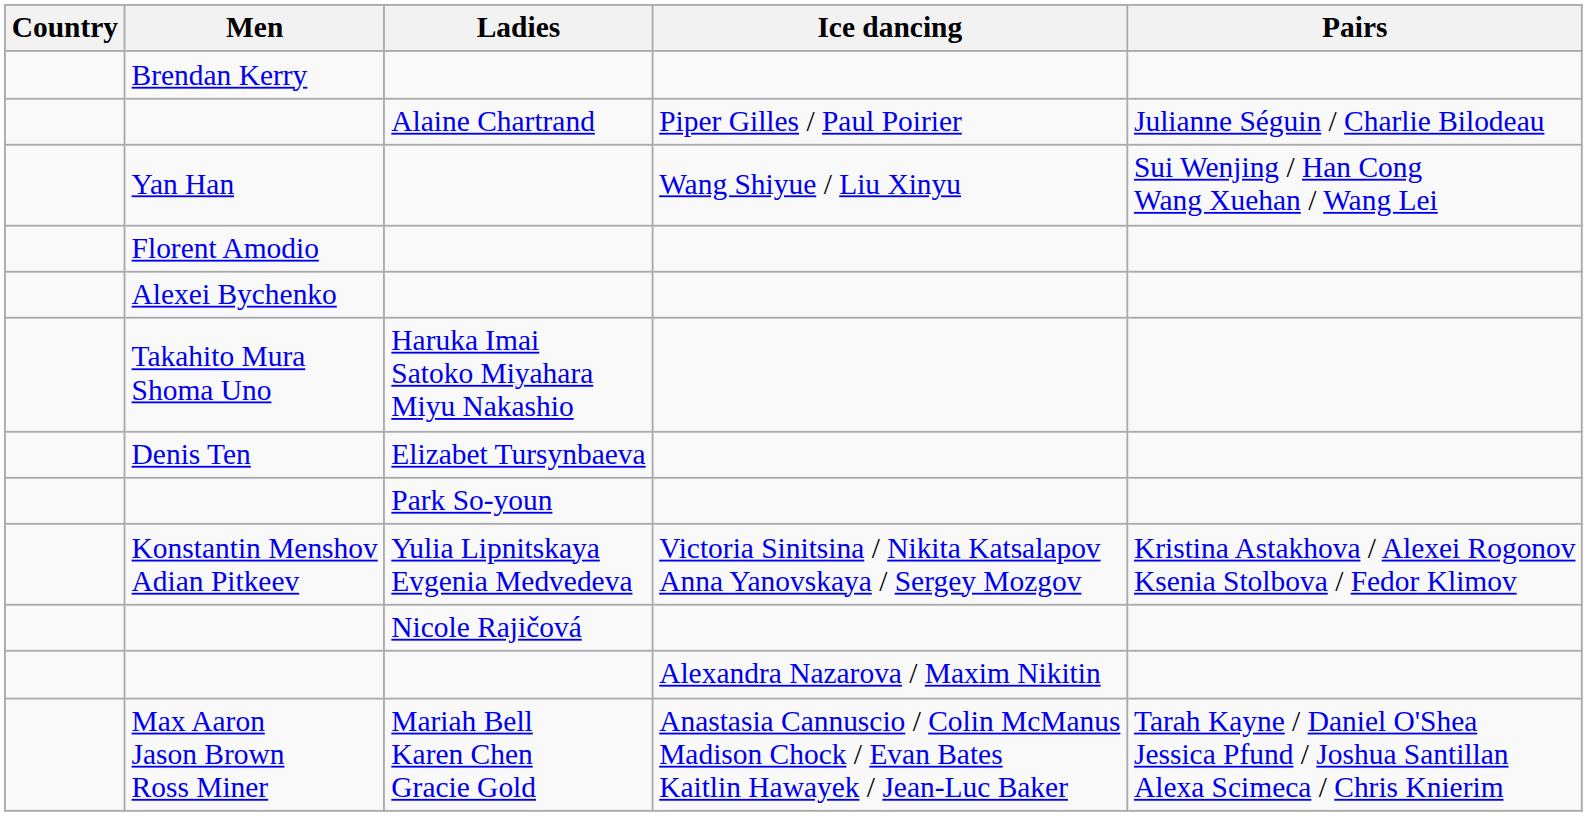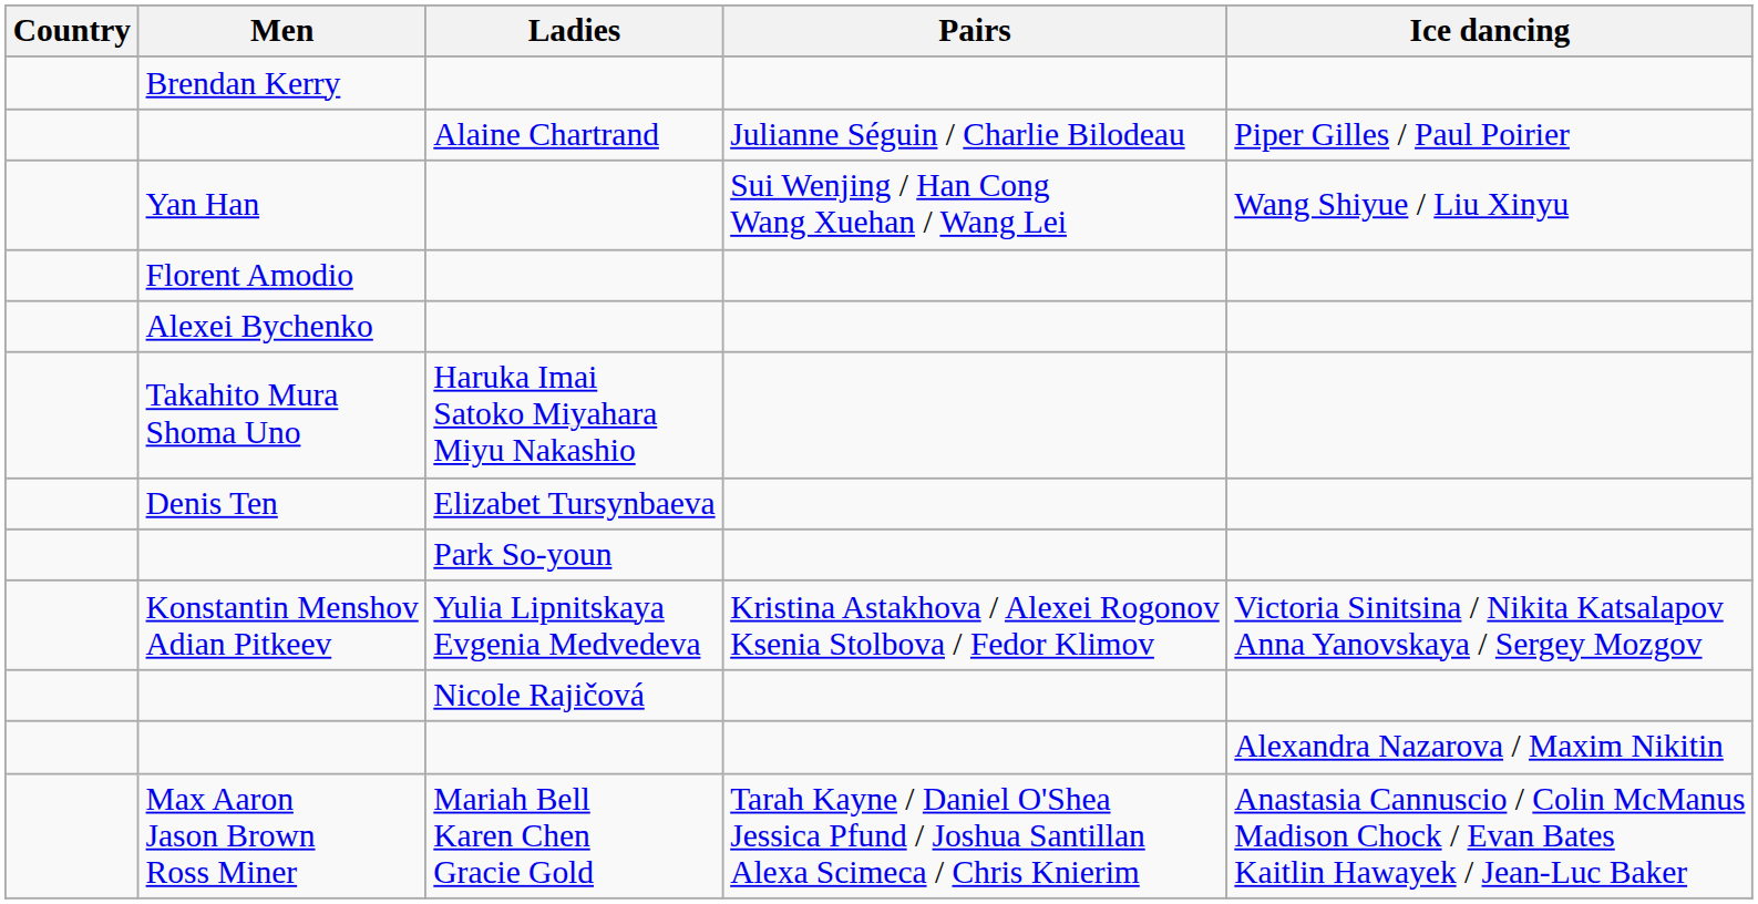 <table class="wikitable">
 <tr>
 <th>Country</th>
 <th>Men</th>
 <th>Ladies</th>
+<th>Pairs</th>
 <th>Ice dancing</th>
-<th>Pairs</th>
 </tr>
 <tr>
 <td></td>
 <td><a href='#'>Brendan Kerry</a></td>
 <td></td>
 <td></td>
 <td></td>
 </tr>
 <tr>
 <td></td>
 <td></td>
 <td><a href='#'>Alaine Chartrand</a></td>
+<td><a href='#'>Julianne Séguin</a> / <a href='#'>Charlie Bilodeau</a></td>
 <td><a href='#'>Piper Gilles</a> / <a href='#'>Paul Poirier</a></td>
-<td><a href='#'>Julianne Séguin</a> / <a href='#'>Charlie Bilodeau</a></td>
 </tr>
 <tr>
 <td></td>
 <td><a href='#'>Yan Han</a></td>
 <td></td>
+<td><a href='#'>Sui Wenjing</a> / <a href='#'>Han Cong</a> <br> <a href='#'>Wang Xuehan</a> / <a href='#'>Wang Lei</a></td>
 <td><a href='#'>Wang Shiyue</a> / <a href='#'>Liu Xinyu</a></td>
-<td><a href='#'>Sui Wenjing</a> / <a href='#'>Han Cong</a> <br> <a href='#'>Wang Xuehan</a> / <a href='#'>Wang Lei</a></td>
 </tr>
 <tr>
 <td></td>
 <td><a href='#'>Florent Amodio</a></td>
 <td></td>
 <td></td>
 <td></td>
 </tr>
 <tr>
 <td></td>
 <td><a href='#'>Alexei Bychenko</a></td>
 <td></td>
 <td></td>
 <td></td>
 </tr>
 <tr>
 <td></td>
 <td><a href='#'>Takahito Mura</a> <br> <a href='#'>Shoma Uno</a></td>
 <td><a href='#'>Haruka Imai</a> <br> <a href='#'>Satoko Miyahara</a> <br> <a href='#'>Miyu Nakashio</a></td>
 <td></td>
 <td></td>
 </tr>
 <tr>
 <td></td>
 <td><a href='#'>Denis Ten</a></td>
 <td><a href='#'>Elizabet Tursynbaeva</a></td>
 <td></td>
 <td></td>
 </tr>
 <tr>
 <td></td>
 <td></td>
 <td><a href='#'>Park So-youn</a></td>
 <td></td>
 <td></td>
 </tr>
 <tr>
 <td></td>
 <td><a href='#'>Konstantin Menshov</a> <br> <a href='#'>Adian Pitkeev</a></td>
 <td><a href='#'>Yulia Lipnitskaya</a> <br> <a href='#'>Evgenia Medvedeva</a></td>
+<td><a href='#'>Kristina Astakhova</a> / <a href='#'>Alexei Rogonov</a> <br> <a href='#'>Ksenia Stolbova</a> / <a href='#'>Fedor Klimov</a></td>
 <td><a href='#'>Victoria Sinitsina</a> / <a href='#'>Nikita Katsalapov</a> <br> <a href='#'>Anna Yanovskaya</a> / <a href='#'>Sergey Mozgov</a></td>
-<td><a href='#'>Kristina Astakhova</a> / <a href='#'>Alexei Rogonov</a> <br> <a href='#'>Ksenia Stolbova</a> / <a href='#'>Fedor Klimov</a></td>
 </tr>
 <tr>
 <td></td>
 <td></td>
 <td><a href='#'>Nicole Rajičová</a></td>
 <td></td>
 <td></td>
 </tr>
 <tr>
 <td></td>
 <td></td>
 <td></td>
+<td></td>
 <td><a href='#'>Alexandra Nazarova</a> / <a href='#'>Maxim Nikitin</a></td>
-<td></td>
 </tr>
 <tr>
 <td></td>
 <td><a href='#'>Max Aaron</a> <br> <a href='#'>Jason Brown</a> <br> <a href='#'>Ross Miner</a></td>
 <td><a href='#'>Mariah Bell</a> <br> <a href='#'>Karen Chen</a> <br> <a href='#'>Gracie Gold</a></td>
+<td><a href='#'>Tarah Kayne</a> / <a href='#'>Daniel O'Shea</a> <br> <a href='#'>Jessica Pfund</a> / <a href='#'>Joshua Santillan</a> <br> <a href='#'>Alexa Scimeca</a> / <a href='#'>Chris Knierim</a></td>
 <td><a href='#'>Anastasia Cannuscio</a> / <a href='#'>Colin McManus</a> <br> <a href='#'>Madison Chock</a> / <a href='#'>Evan Bates</a> <br> <a href='#'>Kaitlin Hawayek</a> / <a href='#'>Jean-Luc Baker</a></td>
-<td><a href='#'>Tarah Kayne</a> / <a href='#'>Daniel O'Shea</a> <br> <a href='#'>Jessica Pfund</a> / <a href='#'>Joshua Santillan</a> <br> <a href='#'>Alexa Scimeca</a> / <a href='#'>Chris Knierim</a></td>
 </tr>
 </table>
